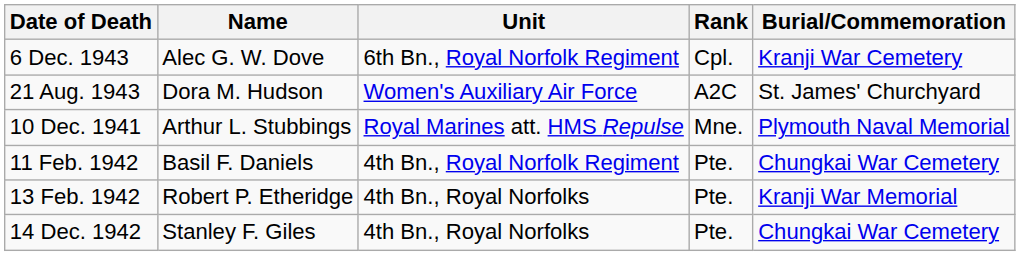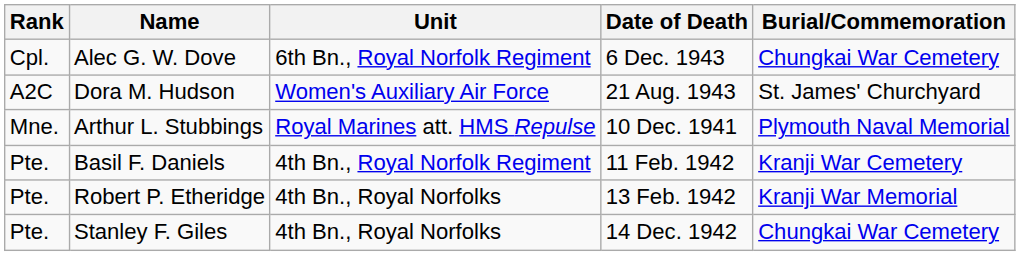 <table class="wikitable">
 <tr>
-<th>Date of Death</th>
+<th>Rank</th>
 <th>Name</th>
 <th>Unit</th>
-<th>Rank</th>
+<th>Date of Death</th>
 <th>Burial/Commemoration</th>
 </tr>
 <tr>
-<td>6 Dec. 1943</td>
+<td>Cpl.</td>
 <td>Alec G. W. Dove</td>
 <td>6th Bn., <a href='#'>Royal Norfolk Regiment</a></td>
-<td>Cpl.</td>
+<td>6 Dec. 1943</td>
+<td><a href='#'>Chungkai War Cemetery</a></td>
+</tr>
+<tr>
+<td>A2C</td>
+<td>Dora M. Hudson</td>
+<td><a href='#'>Women's Auxiliary Air Force</a></td>
+<td>21 Aug. 1943</td>
+<td>St. James' Churchyard</td>
+</tr>
+<tr>
+<td>Mne.</td>
+<td>Arthur L. Stubbings</td>
+<td><a href='#'>Royal Marines</a> att. <a href='#'>HMS <em>Repulse</em></a></td>
+<td>10 Dec. 1941</td>
+<td><a href='#'>Plymouth Naval Memorial</a></td>
+</tr>
+<tr>
+<td>Pte.</td>
+<td>Basil F. Daniels</td>
+<td>4th Bn., <a href='#'>Royal Norfolk Regiment</a></td>
+<td>11 Feb. 1942</td>
 <td><a href='#'>Kranji War Cemetery</a></td>
 </tr>
 <tr>
-<td>21 Aug. 1943</td>
-<td>Dora M. Hudson</td>
-<td><a href='#'>Women's Auxiliary Air Force</a></td>
-<td>A2C</td>
-<td>St. James' Churchyard</td>
-</tr>
-<tr>
-<td>10 Dec. 1941</td>
-<td>Arthur L. Stubbings</td>
-<td><a href='#'>Royal Marines</a> att. <a href='#'>HMS <em>Repulse</em></a></td>
-<td>Mne.</td>
-<td><a href='#'>Plymouth Naval Memorial</a></td>
-</tr>
-<tr>
-<td>11 Feb. 1942</td>
-<td>Basil F. Daniels</td>
-<td>4th Bn., <a href='#'>Royal Norfolk Regiment</a></td>
 <td>Pte.</td>
-<td><a href='#'>Chungkai War Cemetery</a></td>
-</tr>
-<tr>
-<td>13 Feb. 1942</td>
 <td>Robert P. Etheridge</td>
 <td>4th Bn., Royal Norfolks</td>
-<td>Pte.</td>
+<td>13 Feb. 1942</td>
 <td><a href='#'>Kranji War Memorial</a></td>
 </tr>
 <tr>
-<td>14 Dec. 1942</td>
+<td>Pte.</td>
 <td>Stanley F. Giles</td>
 <td>4th Bn., Royal Norfolks</td>
-<td>Pte.</td>
+<td>14 Dec. 1942</td>
 <td><a href='#'>Chungkai War Cemetery</a></td>
 </tr>
 </table>
